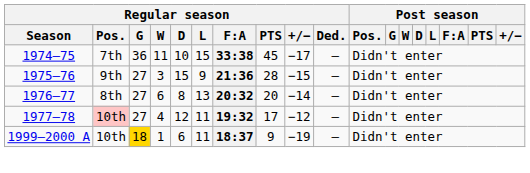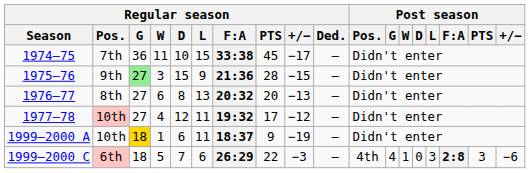 <table class="wikitable">
 <tr>
 <th colspan="10">Regular season</th>
 <th colspan="8">Post season</th>
 </tr>
 <tr>
 <th>Season</th>
 <th>Pos.</th>
 <th>G</th>
 <th>W</th>
 <th>D</th>
 <th>L</th>
 <th>F:A</th>
 <th>PTS</th>
 <th>+/−</th>
 <th>Ded.</th>
 <th>Pos.</th>
 <th>G</th>
 <th>W</th>
 <th>D</th>
 <th>L</th>
 <th>F:A</th>
 <th>PTS</th>
 <th>+/−</th>
 </tr>
 <tr>
 <td align="center"><a href='#'>1974–75</a></td>
 <td align="center">7th</td>
 <td align="center">36</td>
 <td align="center">11</td>
 <td align="center">10</td>
 <td align="center">15</td>
 <th>33:38</th>
 <td align="center">45</td>
 <td align="center">−17</td>
 <td align="center"> –</td>
 <td colspan="8">Didn't enter</td>
 </tr>
 <tr>
 <td align="center"><a href='#'>1975–76</a></td>
 <td align="center">9th</td>
-<td align="center">27</td>
+<td align="center" style="background: lightgreen;">27</td>
 <td align="center">3</td>
 <td align="center">15</td>
 <td align="center">9</td>
 <th>21:36</th>
 <td align="center">28</td>
 <td align="center">−15</td>
 <td align="center"> –</td>
 <td colspan="8">Didn't enter</td>
 </tr>
 <tr>
 <td align="center"><a href='#'>1976–77</a></td>
 <td align="center">8th</td>
 <td align="center">27</td>
 <td align="center">6</td>
 <td align="center">8</td>
 <td align="center">13</td>
 <th>20:32</th>
 <td align="center">20</td>
-<td align="center">−14</td>
+<td align="center">−13</td>
 <td align="center"> –</td>
 <td colspan="8">Didn't enter</td>
 </tr>
 <tr>
 <td align="center"><a href='#'>1977–78</a></td>
 <td align="center" bgcolor="FFC5C5">10th</td>
 <td align="center">27</td>
 <td align="center">4</td>
 <td align="center">12</td>
 <td align="center">11</td>
 <th>19:32</th>
 <td align="center">17</td>
 <td align="center">−12</td>
 <td align="center"> –</td>
 <td colspan="8">Didn't enter</td>
 </tr>
 <tr>
 <td align="center"><a href='#'>1999–2000 A</a></td>
 <td align="center">10th</td>
 <td align="center" style="background: gold;">18</td>
 <td align="center">1</td>
 <td align="center">6</td>
 <td align="center">11</td>
 <th>18:37</th>
 <td align="center">9</td>
 <td align="center">−19</td>
 <td align="center"> –</td>
 <td colspan="8">Didn't enter</td>
 </tr>
+<tr>
+<td align="center"><a href='#'>1999–2000 C</a></td>
+<td align="center" bgcolor="FFC5C5">6th</td>
+<td align="center">18</td>
+<td align="center">5</td>
+<td align="center">7</td>
+<td align="center">6</td>
+<th>26:29</th>
+<td align="center">22</td>
+<td align="center">−3</td>
+<td align="center"> –</td>
+<td align="center">4th</td>
+<td align="center">4</td>
+<td align="center">1</td>
+<td align="center">0</td>
+<td align="center">3</td>
+<th>2:8</th>
+<td align="center">3</td>
+<td align="center">−6</td>
+</tr>
 </table>
